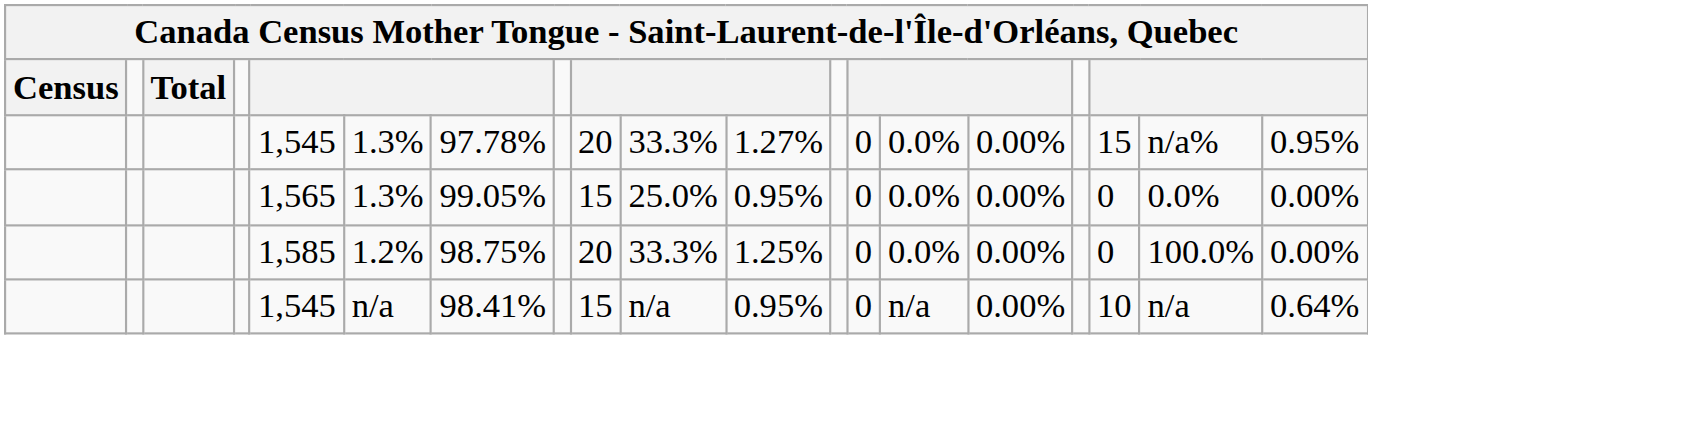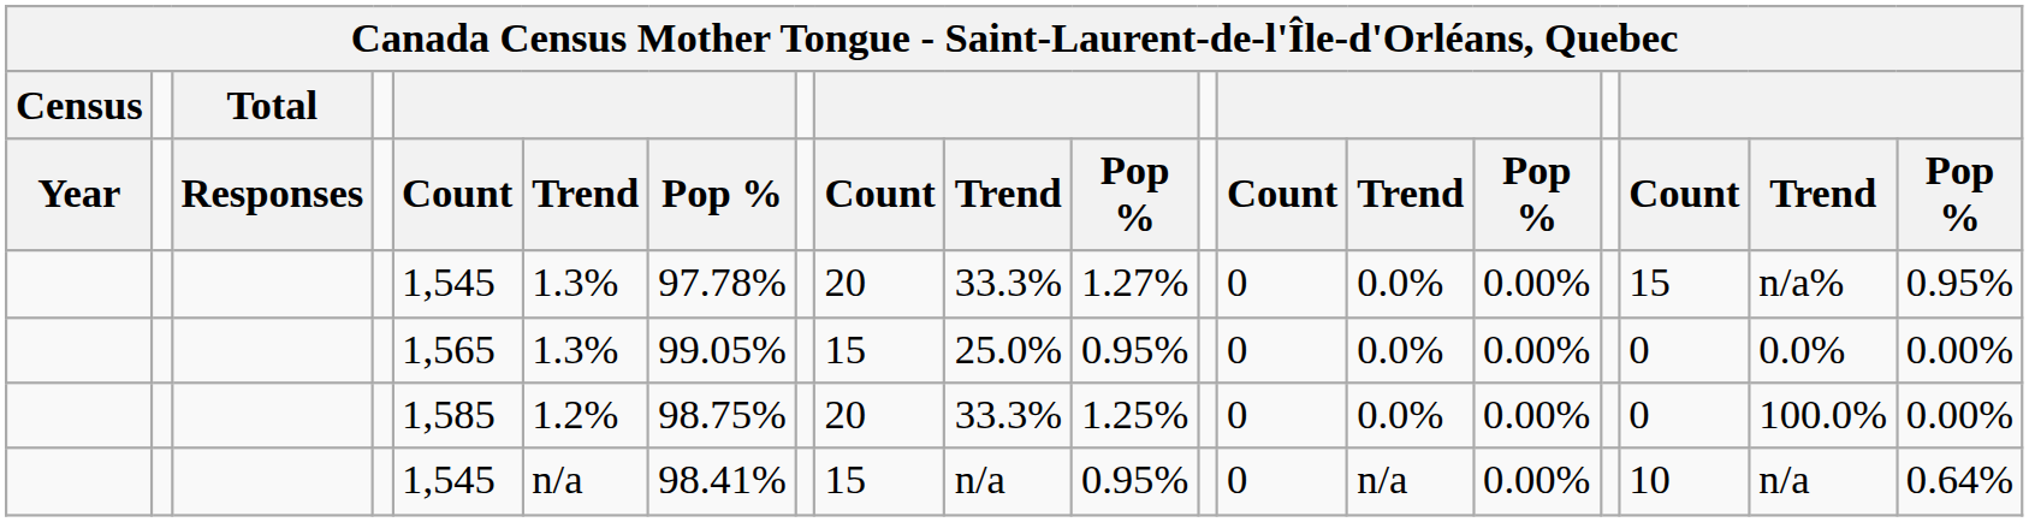 <table class="wikitable">
 <tr>
 <th colspan="19">Canada Census Mother Tongue - Saint-Laurent-de-l'Île-d'Orléans, Quebec</th>
 </tr>
 <tr>
 <th>Census</th>
 <td></td>
 <th>Total</th>
 <td colspan="1"></td>
 <th colspan="3"></th>
 <td colspan="1"></td>
 <th colspan="3"></th>
 <td colspan="1"></td>
 <th colspan="3"></th>
 <td colspan="1"></td>
 <th colspan="3"></th>
+</tr>
+<tr>
+<th>Year</th>
+<td></td>
+<th>Responses</th>
+<td></td>
+<th>Count</th>
+<th>Trend</th>
+<th>Pop %</th>
+<td></td>
+<th>Count</th>
+<th>Trend</th>
+<th>Pop %</th>
+<td></td>
+<th>Count</th>
+<th>Trend</th>
+<th>Pop %</th>
+<td></td>
+<th>Count</th>
+<th>Trend</th>
+<th>Pop %</th>
 </tr>
 <tr>
 <td></td>
 <td></td>
 <td></td>
 <td></td>
 <td>1,545</td>
 <td> 1.3%</td>
 <td>97.78%</td>
 <td></td>
 <td>20</td>
 <td> 33.3%</td>
 <td>1.27%</td>
 <td></td>
 <td>0</td>
 <td> 0.0%</td>
 <td>0.00%</td>
 <td></td>
 <td>15</td>
 <td> n/a%</td>
 <td>0.95%</td>
 </tr>
 <tr>
 <td></td>
 <td></td>
 <td></td>
 <td></td>
 <td>1,565</td>
 <td> 1.3%</td>
 <td>99.05%</td>
 <td></td>
 <td>15</td>
 <td> 25.0%</td>
 <td>0.95%</td>
 <td></td>
 <td>0</td>
 <td> 0.0%</td>
 <td>0.00%</td>
 <td></td>
 <td>0</td>
 <td> 0.0%</td>
 <td>0.00%</td>
 </tr>
 <tr>
 <td></td>
 <td></td>
 <td></td>
 <td></td>
 <td>1,585</td>
 <td> 1.2%</td>
 <td>98.75%</td>
 <td></td>
 <td>20</td>
 <td> 33.3%</td>
 <td>1.25%</td>
 <td></td>
 <td>0</td>
 <td> 0.0%</td>
 <td>0.00%</td>
 <td></td>
 <td>0</td>
 <td> 100.0%</td>
 <td>0.00%</td>
 </tr>
 <tr>
 <td></td>
 <td></td>
 <td></td>
 <td></td>
 <td>1,545</td>
 <td>n/a</td>
 <td>98.41%</td>
 <td></td>
 <td>15</td>
 <td>n/a</td>
 <td>0.95%</td>
 <td></td>
 <td>0</td>
 <td>n/a</td>
 <td>0.00%</td>
 <td></td>
 <td>10</td>
 <td>n/a</td>
 <td>0.64%</td>
 </tr>
 </table>
